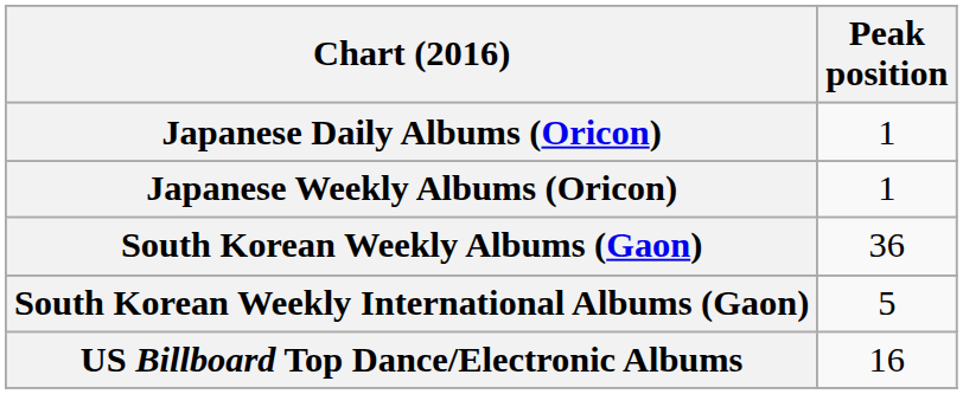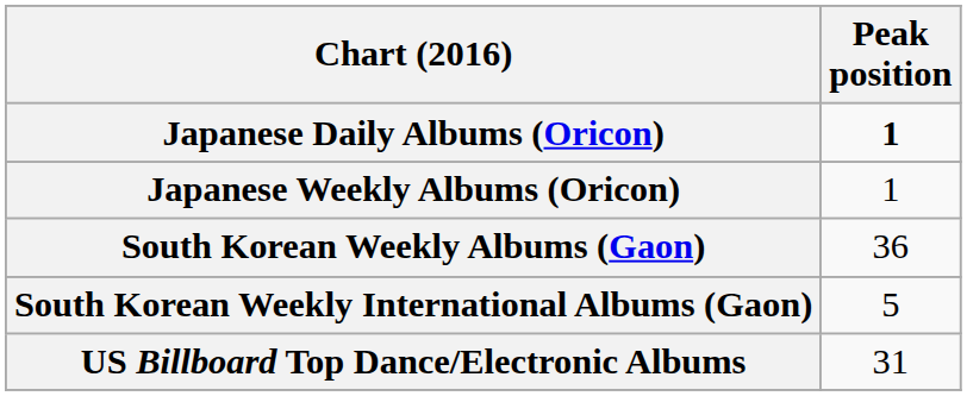 <table class="wikitable sortable plainrowheaders">
 <tr>
 <th>Chart (2016)</th>
 <th>Peak<br>position</th>
 </tr>
 <tr>
 <th scope="row">Japanese Daily Albums (<a href='#'>Oricon</a>)</th>
-<td align="center">1</td>
+<td align="center"><strong>1</strong></td>
 </tr>
 <tr>
 <th scope="row">Japanese Weekly Albums (Oricon)</th>
 <td align="center">1</td>
 </tr>
 <tr>
 <th scope="row">South Korean Weekly  Albums (<a href='#'>Gaon</a>)</th>
 <td align="center">36</td>
 </tr>
 <tr>
 <th scope="row">South Korean Weekly International Albums (Gaon)</th>
 <td align="center">5</td>
 </tr>
 <tr>
 <th scope="row">US <em>Billboard</em> Top Dance/Electronic Albums</th>
-<td align="center">16</td>
+<td align="center">31</td>
 </tr>
 </table>
